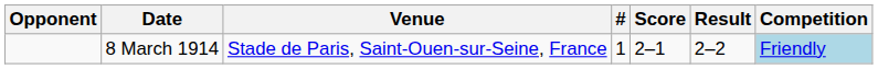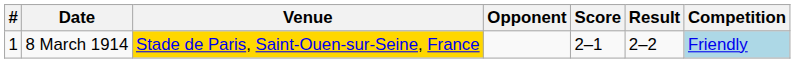 <table class="wikitable">
 <tr>
-<th>Opponent</th>
+<th>#</th>
 <th>Date</th>
 <th>Venue</th>
-<th>#</th>
+<th>Opponent</th>
 <th>Score</th>
 <th>Result</th>
 <th>Competition</th>
 </tr>
 <tr>
+<td>1</td>
+<td>8 March 1914</td>
+<td style="background: gold;"><a href='#'>Stade de Paris</a>, <a href='#'>Saint-Ouen-sur-Seine</a>, <a href='#'>France</a></td>
 <td></td>
-<td>8 March 1914</td>
-<td><a href='#'>Stade de Paris</a>, <a href='#'>Saint-Ouen-sur-Seine</a>, <a href='#'>France</a></td>
-<td>1</td>
 <td>2–1</td>
 <td>2–2</td>
 <td style="background: lightblue;"><a href='#'>Friendly</a></td>
 </tr>
 </table>
